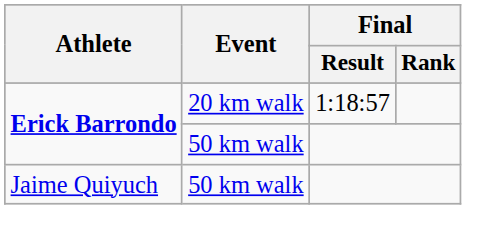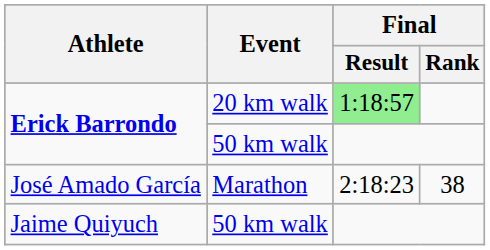 <table class="wikitable" style="font-size:90%">
 <tr>
 <th rowspan="2">Athlete</th>
 <th rowspan="2">Event</th>
 <th colspan="2">Final</th>
 </tr>
 <tr style="font-size:95%">
 <th>Result</th>
 <th>Rank</th>
 </tr>
 <tr align=center>
 <td align=left rowspan=2><strong><a href='#'>Erick Barrondo</a></strong></td>
 <td align=left><a href='#'>20 km walk</a></td>
-<td>1:18:57</td>
+<td style="background: lightgreen;">1:18:57</td>
 <td></td>
 </tr>
 <tr align=center>
 <td align=left><a href='#'>50 km walk</a></td>
 <td colspan=2></td>
 </tr>
 <tr align=center>
+<td align=left><a href='#'>José Amado García</a></td>
+<td align=left><a href='#'>Marathon</a></td>
+<td>2:18:23</td>
+<td>38</td>
+</tr>
+<tr align=center>
 <td align=left><a href='#'>Jaime Quiyuch</a></td>
 <td align=left><a href='#'>50 km walk</a></td>
 <td colspan=2></td>
 </tr>
 </table>
